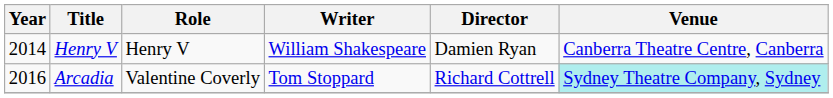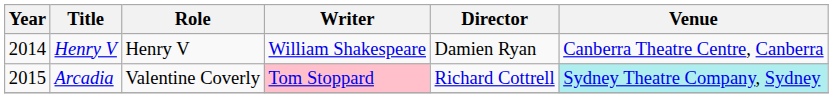 <table class="wikitable sortable">
 <tr>
 <th>Year</th>
 <th>Title</th>
 <th>Role</th>
 <th>Writer</th>
 <th>Director</th>
 <th>Venue</th>
 </tr>
 <tr>
 <td>2014</td>
 <td><em><a href='#'>Henry V</a></em></td>
 <td>Henry V</td>
 <td><a href='#'>William Shakespeare</a></td>
 <td>Damien Ryan</td>
 <td><a href='#'>Canberra Theatre Centre</a>, <a href='#'>Canberra</a></td>
 </tr>
 <tr>
-<td>2016</td>
+<td>2015</td>
 <td><em><a href='#'>Arcadia</a></em></td>
 <td>Valentine Coverly</td>
-<td><a href='#'>Tom Stoppard</a></td>
+<td style="background: pink;"><a href='#'>Tom Stoppard</a></td>
 <td><a href='#'>Richard Cottrell</a></td>
 <td style="background: paleturquoise;"><a href='#'>Sydney Theatre Company</a>, <a href='#'>Sydney</a></td>
 </tr>
 <tr>
 </tr>
 </table>
